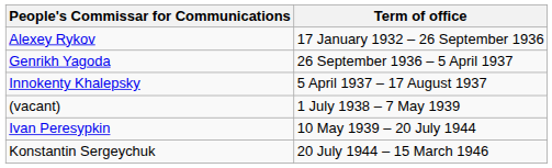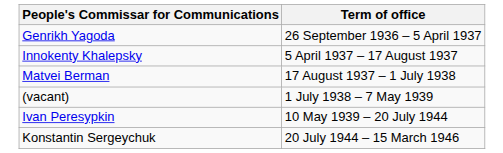 <table class="wikitable" style="margin: 1em auto 1em auto;">
 <tr style="text-align:center">
 <th>People's Commissar for Communications</th>
 <th>Term of office</th>
-</tr>
-<tr>
-<td><a href='#'>Alexey Rykov</a></td>
-<td>17 January 1932 – 26 September 1936</td>
 </tr>
 <tr>
 <td><a href='#'>Genrikh Yagoda</a></td>
 <td>26 September 1936 – 5 April 1937</td>
 </tr>
 <tr>
 <td><a href='#'>Innokenty Khalepsky</a></td>
 <td>5 April 1937 – 17 August 1937</td>
+</tr>
+<tr>
+<td><a href='#'>Matvei Berman</a></td>
+<td>17 August 1937 – 1 July 1938</td>
 </tr>
 <tr>
 <td>(vacant)</td>
 <td>1 July 1938 – 7 May 1939</td>
 </tr>
 <tr>
 <td><a href='#'>Ivan Peresypkin</a></td>
 <td>10 May 1939 – 20 July 1944</td>
 </tr>
 <tr>
 <td>Konstantin Sergeychuk</td>
 <td>20 July  1944 – 15 March 1946</td>
 </tr>
 </table>
